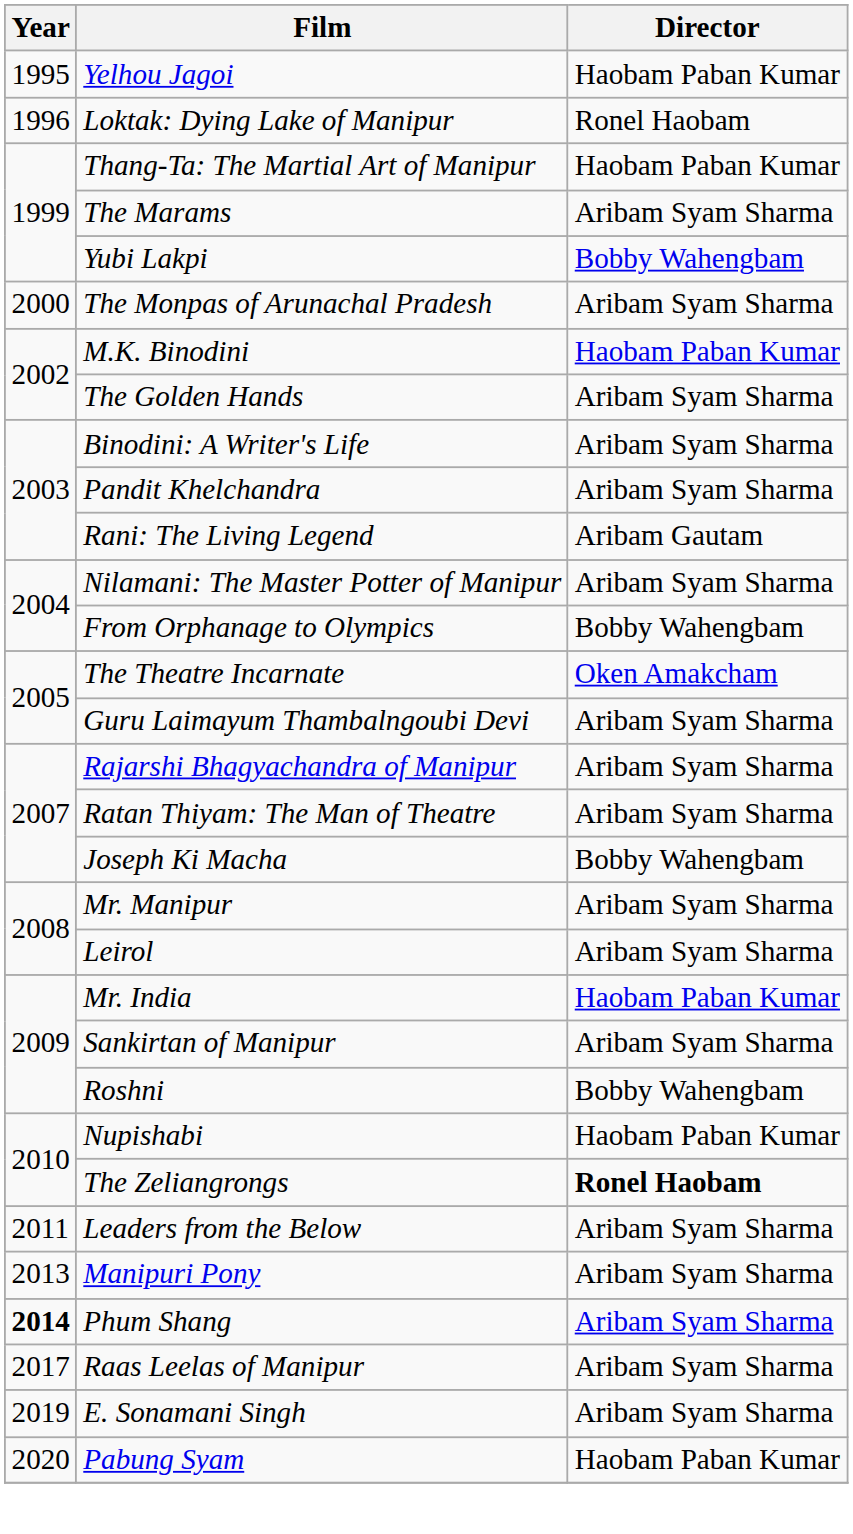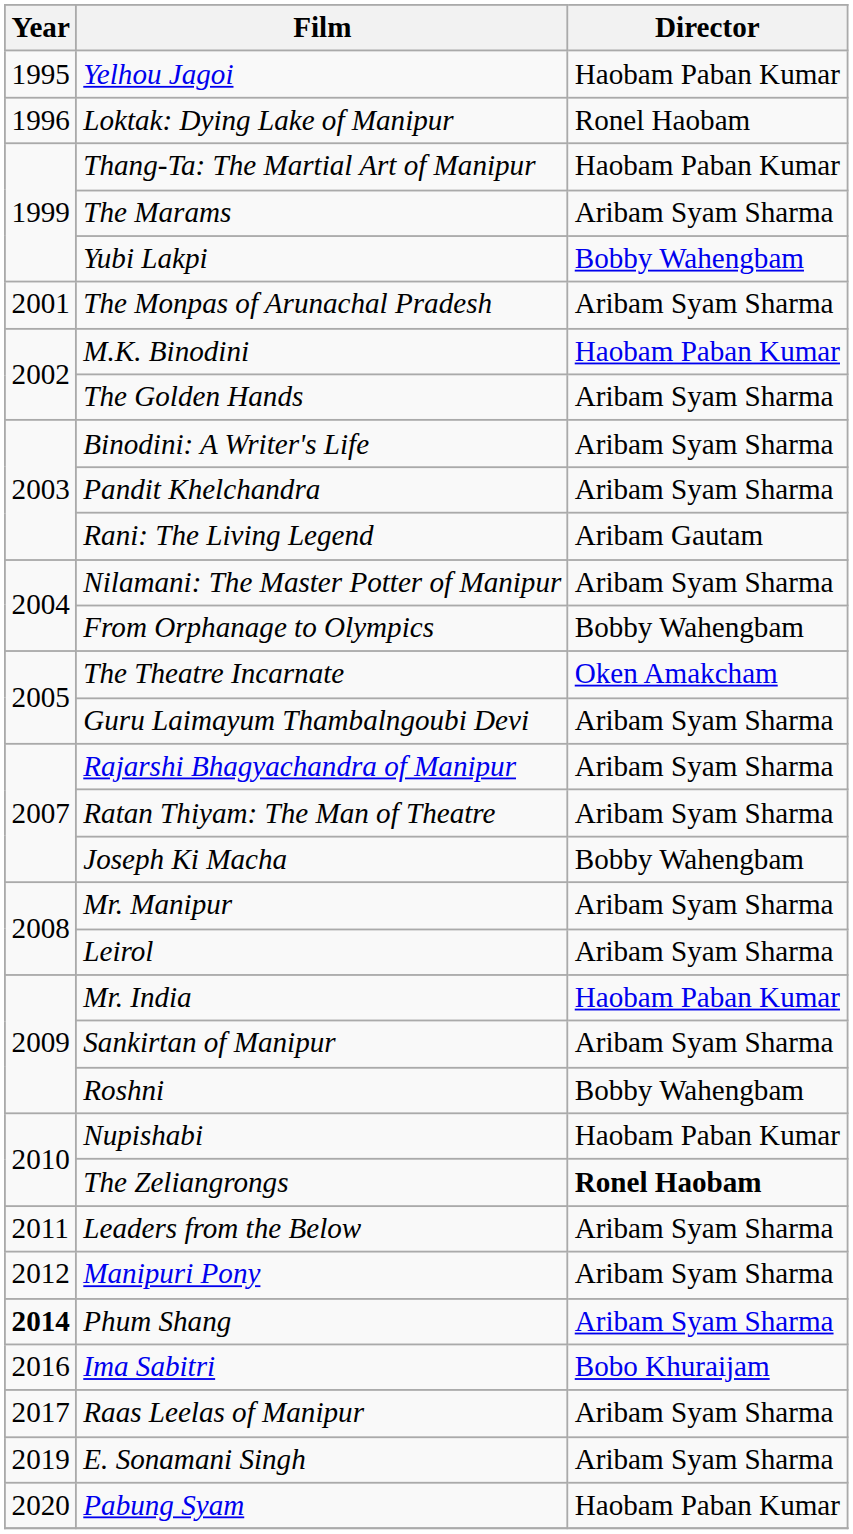 <table class="wikitable sortable">
 <tr>
 <th>Year</th>
 <th>Film</th>
 <th>Director</th>
 </tr>
 <tr>
 <td>1995</td>
 <td><em><a href='#'>Yelhou Jagoi</a></em></td>
 <td>Haobam Paban Kumar</td>
 </tr>
 <tr>
 <td>1996</td>
 <td><em>Loktak: Dying Lake of Manipur</em></td>
 <td>Ronel Haobam</td>
 </tr>
 <tr>
 <td rowspan="3">1999</td>
 <td><em>Thang-Ta: The Martial Art of Manipur</em></td>
 <td>Haobam Paban Kumar</td>
 </tr>
 <tr>
 <td><em>The Marams</em></td>
 <td>Aribam Syam Sharma</td>
 </tr>
 <tr>
 <td><em>Yubi Lakpi</em></td>
 <td><a href='#'>Bobby Wahengbam</a></td>
 </tr>
 <tr>
-<td>2000</td>
+<td>2001</td>
 <td><em>The Monpas of Arunachal Pradesh</em></td>
 <td>Aribam Syam Sharma</td>
 </tr>
 <tr>
 <td rowspan="2">2002</td>
 <td><em>M.K. Binodini</em></td>
 <td><a href='#'>Haobam Paban Kumar</a></td>
 </tr>
 <tr>
 <td><em>The Golden Hands</em></td>
 <td>Aribam Syam Sharma</td>
 </tr>
 <tr>
 <td rowspan="3">2003</td>
 <td><em>Binodini: A Writer's Life</em></td>
 <td>Aribam Syam Sharma</td>
 </tr>
 <tr>
 <td><em>Pandit Khelchandra</em></td>
 <td>Aribam Syam Sharma</td>
 </tr>
 <tr>
 <td><em>Rani: The Living Legend</em></td>
 <td>Aribam Gautam</td>
 </tr>
 <tr>
 <td rowspan="2">2004</td>
 <td><em>Nilamani: The Master Potter of Manipur</em></td>
 <td>Aribam Syam Sharma</td>
 </tr>
 <tr>
 <td><em>From Orphanage to Olympics</em></td>
 <td>Bobby Wahengbam</td>
 </tr>
 <tr>
 <td rowspan="2">2005</td>
 <td><em>The Theatre Incarnate</em></td>
 <td><a href='#'>Oken Amakcham</a></td>
 </tr>
 <tr>
 <td><em>Guru Laimayum Thambalngoubi Devi</em></td>
 <td>Aribam Syam Sharma</td>
 </tr>
 <tr>
 <td rowspan="3">2007</td>
 <td><em><a href='#'>Rajarshi Bhagyachandra of Manipur</a></em></td>
 <td>Aribam Syam Sharma</td>
 </tr>
 <tr>
 <td><em>Ratan Thiyam: The Man of Theatre</em></td>
 <td>Aribam Syam Sharma</td>
 </tr>
 <tr>
 <td><em>Joseph Ki Macha</em></td>
 <td>Bobby Wahengbam</td>
 </tr>
 <tr>
 <td rowspan="2">2008</td>
 <td><em>Mr. Manipur</em></td>
 <td>Aribam Syam Sharma</td>
 </tr>
 <tr>
 <td><em>Leirol</em></td>
 <td>Aribam Syam Sharma</td>
 </tr>
 <tr>
 <td rowspan="3">2009</td>
 <td><em>Mr. India</em></td>
 <td><a href='#'>Haobam Paban Kumar</a></td>
 </tr>
 <tr>
 <td><em>Sankirtan of Manipur</em></td>
 <td>Aribam Syam Sharma</td>
 </tr>
 <tr>
 <td><em>Roshni</em></td>
 <td>Bobby Wahengbam</td>
 </tr>
 <tr>
 <td rowspan="2">2010</td>
 <td><em>Nupishabi</em></td>
 <td>Haobam Paban Kumar</td>
 </tr>
 <tr>
 <td><em>The Zeliangrongs</em></td>
 <td><strong>Ronel Haobam</strong></td>
 </tr>
 <tr>
 <td>2011</td>
 <td><em>Leaders from the Below</em></td>
 <td>Aribam Syam Sharma</td>
 </tr>
 <tr>
-<td>2013</td>
+<td>2012</td>
 <td><em><a href='#'>Manipuri Pony</a></em></td>
 <td>Aribam Syam Sharma</td>
 </tr>
 <tr>
 <td><strong>2014</strong></td>
 <td><em>Phum Shang</em></td>
 <td><a href='#'>Aribam Syam Sharma</a></td>
+</tr>
+<tr>
+<td>2016</td>
+<td><em><a href='#'>Ima Sabitri</a></em></td>
+<td><a href='#'>Bobo Khuraijam</a></td>
 </tr>
 <tr>
 <td>2017</td>
 <td><em>Raas Leelas of Manipur</em></td>
 <td>Aribam Syam Sharma</td>
 </tr>
 <tr>
 <td>2019</td>
 <td><em>E. Sonamani Singh</em></td>
 <td>Aribam Syam Sharma</td>
 </tr>
 <tr>
 <td>2020</td>
 <td><em><a href='#'>Pabung Syam</a></em></td>
 <td>Haobam Paban Kumar</td>
 </tr>
 <tr>
 </tr>
 </table>
